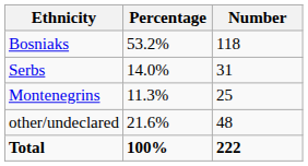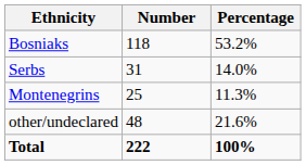 <table class="wikitable">
 <tr>
 <th width="100px">Ethnicity</th>
+<th width="80px">Number</th>
 <th width="80px">Percentage</th>
-<th width="80px">Number</th>
 </tr>
 <tr>
 <td><a href='#'>Bosniaks</a></td>
+<td>118</td>
 <td>53.2%</td>
-<td>118</td>
 </tr>
 <tr>
 <td><a href='#'>Serbs</a></td>
+<td>31</td>
 <td>14.0%</td>
-<td>31</td>
 </tr>
 <tr>
 <td><a href='#'>Montenegrins</a></td>
+<td>25</td>
 <td>11.3%</td>
-<td>25</td>
 </tr>
 <tr>
 <td>other/undeclared</td>
+<td>48</td>
 <td>21.6%</td>
-<td>48</td>
 </tr>
 <tr>
 <td><strong>Total</strong></td>
+<td><strong>222</strong></td>
 <td><strong>100%</strong></td>
-<td><strong>222</strong></td>
 </tr>
 </table>
